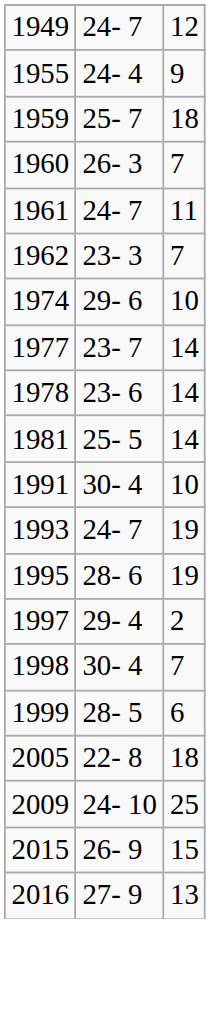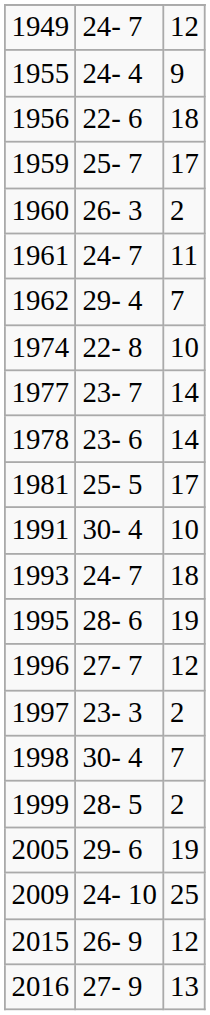 <table class="wikitable">
 <tr>
 </tr>
 <tr>
 <td>1949</td>
 <td>24- 7</td>
 <td>12</td>
 </tr>
 <tr>
 <td>1955</td>
 <td>24- 4</td>
 <td>9</td>
 </tr>
 <tr>
+<td>1956</td>
+<td>22- 6</td>
+<td>18</td>
+</tr>
+<tr>
 <td>1959</td>
 <td>25- 7</td>
-<td>18</td>
+<td>17</td>
 </tr>
 <tr>
 <td>1960</td>
 <td>26- 3</td>
-<td>7</td>
+<td>2</td>
 </tr>
 <tr>
 <td>1961</td>
 <td>24- 7</td>
 <td>11</td>
 </tr>
 <tr>
 <td>1962</td>
-<td>23- 3</td>
+<td>29- 4</td>
 <td>7</td>
 </tr>
 <tr>
 <td>1974</td>
-<td>29- 6</td>
+<td>22- 8</td>
 <td>10</td>
 </tr>
 <tr>
 <td>1977</td>
 <td>23- 7</td>
 <td>14</td>
 </tr>
 <tr>
 <td>1978</td>
 <td>23- 6</td>
 <td>14</td>
 </tr>
 <tr>
 <td>1981</td>
 <td>25- 5</td>
-<td>14</td>
+<td>17</td>
 </tr>
 <tr>
 <td>1991</td>
 <td>30- 4</td>
 <td>10</td>
 </tr>
 <tr>
 <td>1993</td>
 <td>24- 7</td>
-<td>19</td>
+<td>18</td>
 </tr>
 <tr>
 <td>1995</td>
 <td>28- 6</td>
 <td>19</td>
 </tr>
 <tr>
+<td>1996</td>
+<td>27- 7</td>
+<td>12</td>
+</tr>
+<tr>
 <td>1997</td>
-<td>29- 4</td>
+<td>23- 3</td>
 <td>2</td>
 </tr>
 <tr>
 <td>1998</td>
 <td>30- 4</td>
 <td>7</td>
 </tr>
 <tr>
 <td>1999</td>
 <td>28- 5</td>
-<td>6</td>
+<td>2</td>
 </tr>
 <tr>
 <td>2005</td>
-<td>22- 8</td>
-<td>18</td>
+<td>29- 6</td>
+<td>19</td>
 </tr>
 <tr>
 <td>2009</td>
 <td>24- 10</td>
 <td>25</td>
 </tr>
 <tr>
 <td>2015</td>
 <td>26-  9</td>
-<td>15</td>
+<td>12</td>
 </tr>
 <tr>
 <td>2016</td>
 <td>27-  9</td>
 <td>13</td>
 </tr>
 </table>
